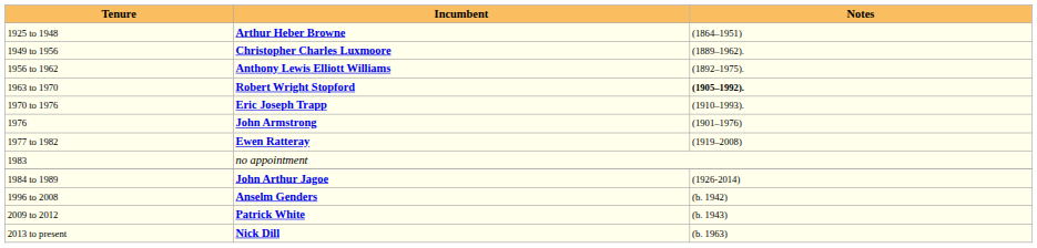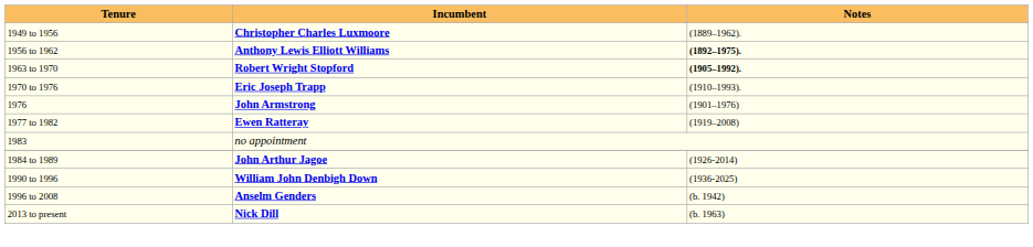 <table class="wikitable" style="width:90%">
 <tr align=left>
 <th style="background-color:#FABE60" width="20%">Tenure</th>
 <th style="background-color:#FABE60" width="40%">Incumbent</th>
 <th style="background-color:#FABE60" width="30%">Notes</th>
-</tr>
-<tr valign=top bgcolor="#ffffec">
-<td><small>1925 to 1948  </small></td>
-<td><strong><a href='#'>Arthur Heber Browne</a></strong></td>
-<td><small>(1864–1951)</small></td>
 </tr>
 <tr valign=top bgcolor="#ffffec">
 <td><small>1949 to 1956 </small></td>
 <td><strong><a href='#'>Christopher Charles Luxmoore</a></strong></td>
 <td><small>(1889–1962). </small></td>
 </tr>
 <tr valign=top bgcolor="#ffffec">
 <td><small>1956 to 1962 </small></td>
 <td><strong><a href='#'>Anthony Lewis Elliott Williams</a></strong></td>
-<td><small>(1892–1975). </small></td>
+<td><strong><small>(1892–1975). </small></strong></td>
 </tr>
 <tr valign=top bgcolor="#ffffec">
 <td><small>1963 to 1970 </small></td>
 <td><strong><a href='#'>Robert Wright Stopford</a></strong></td>
 <td><strong><small>(1905–1992). </small></strong></td>
 </tr>
 <tr valign=top bgcolor="#ffffec">
 <td><small>1970 to 1976 </small></td>
 <td><strong><a href='#'>Eric Joseph Trapp</a></strong></td>
 <td><small>(1910–1993). </small></td>
 </tr>
 <tr valign=top bgcolor="#ffffec">
 <td><small>1976 </small></td>
 <td><strong><a href='#'>John Armstrong</a></strong></td>
 <td><small>(1901–1976)</small></td>
 </tr>
 <tr valign=top bgcolor="#ffffec">
 <td><small>1977 to 1982</small></td>
 <td><strong><a href='#'>Ewen Ratteray</a></strong> </td>
 <td><small>(1919–2008)</small></td>
 </tr>
 <tr valign=top bgcolor="#ffffec">
 <td><small>1983</small></td>
 <td colspan="2"><em>no appointment</em></td>
 </tr>
 <tr valign=top bgcolor="#ffffec">
 </tr>
 <tr valign=top bgcolor="#ffffec">
 <td><small>1984 to 1989  </small></td>
 <td><strong><a href='#'>John Arthur Jagoe</a></strong></td>
 <td><small>(1926-2014)</small></td>
 </tr>
 <tr valign=top bgcolor="#ffffec">
+<td><small>1990 to 1996  </small></td>
+<td><strong><a href='#'>William John Denbigh Down</a></strong></td>
+<td><small>(1936-2025)</small></td>
+</tr>
+<tr valign=top bgcolor="#ffffec">
 <td><small>1996 to 2008 </small></td>
 <td><strong><a href='#'>Anselm Genders</a></strong></td>
 <td><small>(b. 1942)</small></td>
-</tr>
-<tr valign=top bgcolor="#ffffec">
-<td><small>2009 to 2012 </small></td>
-<td><strong><a href='#'>Patrick White</a></strong></td>
-<td><small>(b. 1943)</small></td>
 </tr>
 <tr valign=top bgcolor="#ffffec">
 <td><small>2013 to present </small></td>
 <td><strong><a href='#'>Nick Dill</a></strong></td>
 <td><small>(b. 1963)</small></td>
 </tr>
 </table>
